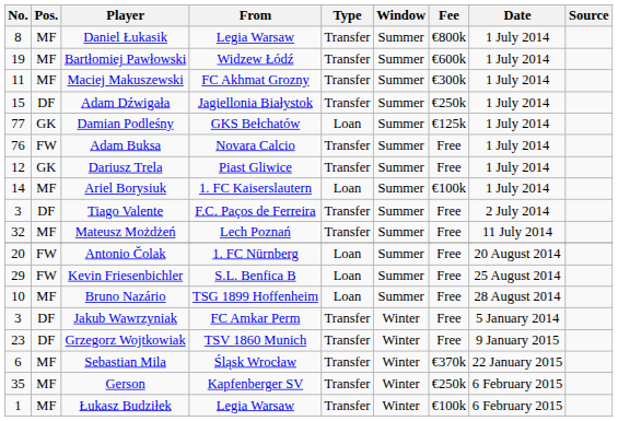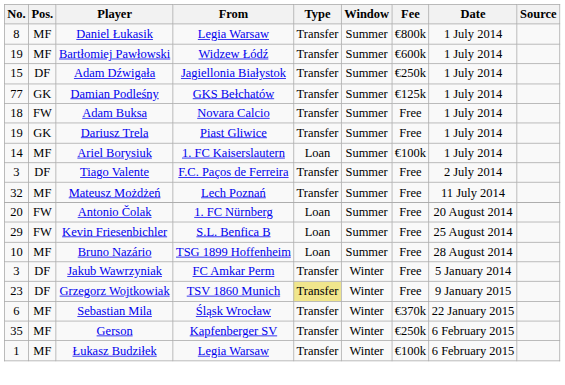 <table class="wikitable" style="text-align: center">
 <tr>
 <th>No.</th>
 <th>Pos.</th>
 <th>Player</th>
 <th>From</th>
 <th>Type</th>
 <th>Window</th>
 <th>Fee</th>
 <th>Date</th>
 <th>Source</th>
 </tr>
 <tr>
 <td>8</td>
 <td>MF</td>
 <td><a href='#'>Daniel Łukasik</a></td>
 <td><a href='#'>Legia Warsaw</a></td>
 <td>Transfer</td>
 <td>Summer</td>
 <td>€800k</td>
 <td>1 July 2014</td>
 <td></td>
 </tr>
 <tr>
 <td>19</td>
 <td>MF</td>
 <td><a href='#'>Bartłomiej Pawłowski</a></td>
 <td><a href='#'>Widzew Łódź</a></td>
 <td>Transfer</td>
 <td>Summer</td>
 <td>€600k</td>
 <td>1 July 2014</td>
 <td></td>
 </tr>
 <tr>
-<td>11</td>
-<td>MF</td>
-<td><a href='#'>Maciej Makuszewski</a></td>
-<td><a href='#'>FC Akhmat Grozny</a></td>
-<td>Transfer</td>
-<td>Summer</td>
-<td>€300k</td>
-<td>1 July 2014</td>
-<td></td>
-</tr>
-<tr>
 <td>15</td>
 <td>DF</td>
 <td><a href='#'>Adam Dźwigała</a></td>
 <td><a href='#'>Jagiellonia Białystok</a></td>
 <td>Transfer</td>
 <td>Summer</td>
 <td>€250k</td>
 <td>1 July 2014</td>
 <td></td>
 </tr>
 <tr>
 <td>77</td>
 <td>GK</td>
 <td><a href='#'>Damian Podleśny</a></td>
 <td><a href='#'>GKS Bełchatów</a></td>
-<td>Loan</td>
+<td>Transfer</td>
 <td>Summer</td>
 <td>€125k</td>
 <td>1 July 2014</td>
 <td></td>
 </tr>
 <tr>
-<td>76</td>
+<td>18</td>
 <td>FW</td>
 <td><a href='#'>Adam Buksa</a></td>
 <td><a href='#'>Novara Calcio</a></td>
 <td>Transfer</td>
 <td>Summer</td>
 <td>Free</td>
 <td>1 July 2014</td>
 <td></td>
 </tr>
 <tr>
-<td>12</td>
+<td>19</td>
 <td>GK</td>
 <td><a href='#'>Dariusz Trela</a></td>
 <td><a href='#'>Piast Gliwice</a></td>
 <td>Transfer</td>
 <td>Summer</td>
 <td>Free</td>
 <td>1 July 2014</td>
 <td></td>
 </tr>
 <tr>
 <td>14</td>
 <td>MF</td>
 <td><a href='#'>Ariel Borysiuk</a></td>
 <td><a href='#'>1. FC Kaiserslautern</a></td>
 <td>Loan</td>
 <td>Summer</td>
 <td>€100k</td>
 <td>1 July 2014</td>
 <td></td>
 </tr>
 <tr>
 <td>3</td>
 <td>DF</td>
 <td><a href='#'>Tiago Valente</a></td>
 <td><a href='#'>F.C. Paços de Ferreira</a></td>
 <td>Transfer</td>
 <td>Summer</td>
 <td>Free</td>
 <td>2 July 2014</td>
 <td></td>
 </tr>
 <tr>
 <td>32</td>
 <td>MF</td>
 <td><a href='#'>Mateusz Możdżeń</a></td>
 <td><a href='#'>Lech Poznań</a></td>
 <td>Transfer</td>
 <td>Summer</td>
 <td>Free</td>
 <td>11 July 2014</td>
 <td></td>
 </tr>
 <tr>
 </tr>
 <tr ||MF||>
 </tr>
 <tr>
 <td>20</td>
 <td>FW</td>
 <td><a href='#'>Antonio Čolak</a></td>
 <td><a href='#'>1. FC Nürnberg</a></td>
 <td>Loan</td>
 <td>Summer</td>
 <td>Free</td>
 <td>20 August 2014</td>
 <td></td>
 </tr>
 <tr>
 <td>29</td>
 <td>FW</td>
 <td><a href='#'>Kevin Friesenbichler</a></td>
 <td><a href='#'>S.L. Benfica B</a></td>
 <td>Loan</td>
 <td>Summer</td>
 <td>Free</td>
 <td>25 August 2014</td>
 <td></td>
 </tr>
 <tr>
 <td>10</td>
 <td>MF</td>
 <td><a href='#'>Bruno Nazário</a></td>
 <td><a href='#'>TSG 1899 Hoffenheim</a></td>
 <td>Loan</td>
 <td>Summer</td>
 <td>Free</td>
 <td>28 August 2014</td>
 <td></td>
 </tr>
 <tr>
 <td>3</td>
 <td>DF</td>
 <td><a href='#'>Jakub Wawrzyniak</a></td>
 <td><a href='#'>FC Amkar Perm</a></td>
 <td>Transfer</td>
 <td>Winter</td>
 <td>Free</td>
 <td>5 January 2014</td>
 <td></td>
 </tr>
 <tr>
 <td>23</td>
 <td>DF</td>
 <td><a href='#'>Grzegorz Wojtkowiak</a></td>
 <td><a href='#'>TSV 1860 Munich</a></td>
-<td>Transfer</td>
+<td style="background: khaki;">Transfer</td>
 <td>Winter</td>
 <td>Free</td>
 <td>9 January 2015</td>
 <td></td>
 </tr>
 <tr>
 <td>6</td>
 <td>MF</td>
 <td><a href='#'>Sebastian Mila</a></td>
 <td><a href='#'>Śląsk Wrocław</a></td>
 <td>Transfer</td>
 <td>Winter</td>
 <td>€370k</td>
 <td>22 January 2015</td>
 <td></td>
 </tr>
 <tr>
 <td>35</td>
 <td>MF</td>
 <td><a href='#'>Gerson</a></td>
 <td><a href='#'>Kapfenberger SV</a></td>
 <td>Transfer</td>
 <td>Winter</td>
 <td>€250k</td>
 <td>6 February 2015</td>
 <td></td>
 </tr>
 <tr>
 <td>1</td>
 <td>MF</td>
 <td><a href='#'>Łukasz Budziłek</a></td>
 <td><a href='#'>Legia Warsaw</a></td>
 <td>Transfer</td>
 <td>Winter</td>
 <td>€100k</td>
 <td>6 February 2015</td>
 <td></td>
 </tr>
 </table>
